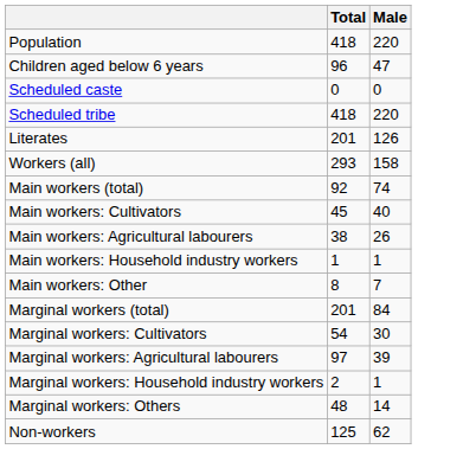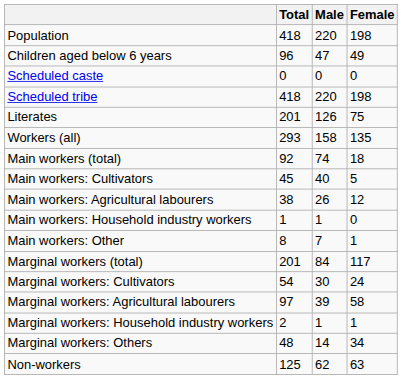 <table class="wikitable sortable">
 <tr>
 <th></th>
 <th>Total</th>
 <th>Male</th>
+<th>Female</th>
 </tr>
 <tr>
 <td>Population</td>
 <td>418</td>
 <td>220</td>
+<td>198</td>
 </tr>
 <tr>
 <td>Children aged below 6 years</td>
 <td>96</td>
 <td>47</td>
+<td>49</td>
 </tr>
 <tr>
 <td><a href='#'>Scheduled caste</a></td>
+<td>0</td>
 <td>0</td>
 <td>0</td>
 </tr>
 <tr>
 <td><a href='#'>Scheduled tribe</a></td>
 <td>418</td>
 <td>220</td>
+<td>198</td>
 </tr>
 <tr>
 <td>Literates</td>
 <td>201</td>
 <td>126</td>
+<td>75</td>
 </tr>
 <tr>
 <td>Workers (all)</td>
 <td>293</td>
 <td>158</td>
+<td>135</td>
 </tr>
 <tr>
 <td>Main workers (total)</td>
 <td>92</td>
 <td>74</td>
+<td>18</td>
 </tr>
 <tr>
 <td>Main workers: Cultivators</td>
 <td>45</td>
 <td>40</td>
+<td>5</td>
 </tr>
 <tr>
 <td>Main workers: Agricultural labourers</td>
 <td>38</td>
 <td>26</td>
+<td>12</td>
 </tr>
 <tr>
 <td>Main workers: Household industry workers</td>
 <td>1</td>
 <td>1</td>
+<td>0</td>
 </tr>
 <tr>
 <td>Main workers: Other</td>
 <td>8</td>
 <td>7</td>
+<td>1</td>
 </tr>
 <tr>
 <td>Marginal workers (total)</td>
 <td>201</td>
 <td>84</td>
+<td>117</td>
 </tr>
 <tr>
 <td>Marginal workers: Cultivators</td>
 <td>54</td>
 <td>30</td>
+<td>24</td>
 </tr>
 <tr>
 <td>Marginal workers: Agricultural labourers</td>
 <td>97</td>
 <td>39</td>
+<td>58</td>
 </tr>
 <tr>
 <td>Marginal workers: Household industry workers</td>
 <td>2</td>
+<td>1</td>
 <td>1</td>
 </tr>
 <tr>
 <td>Marginal workers: Others</td>
 <td>48</td>
 <td>14</td>
+<td>34</td>
 </tr>
 <tr>
 <td>Non-workers</td>
 <td>125</td>
 <td>62</td>
+<td>63</td>
 </tr>
 </table>
